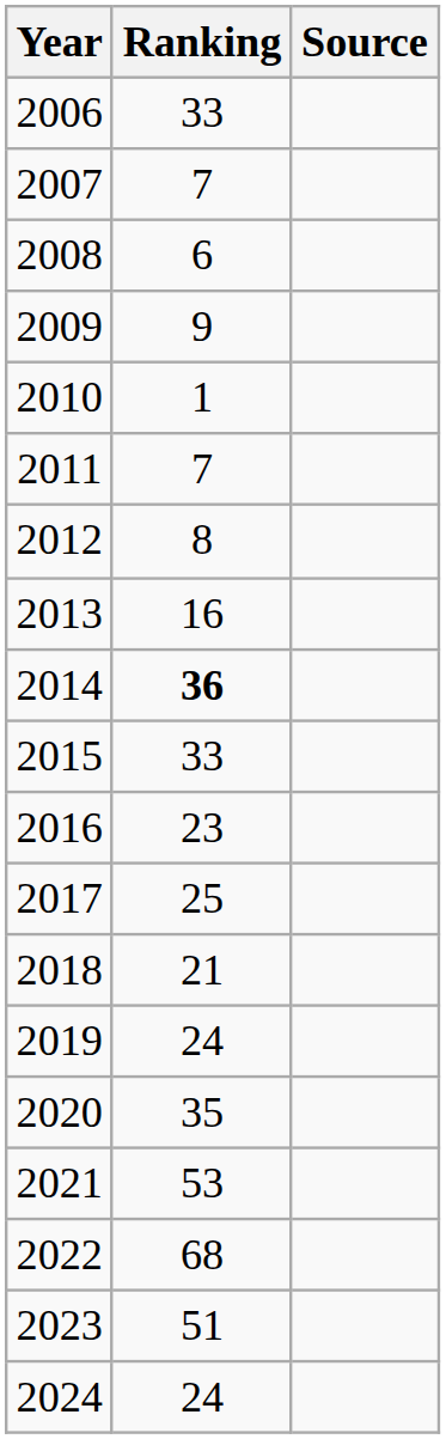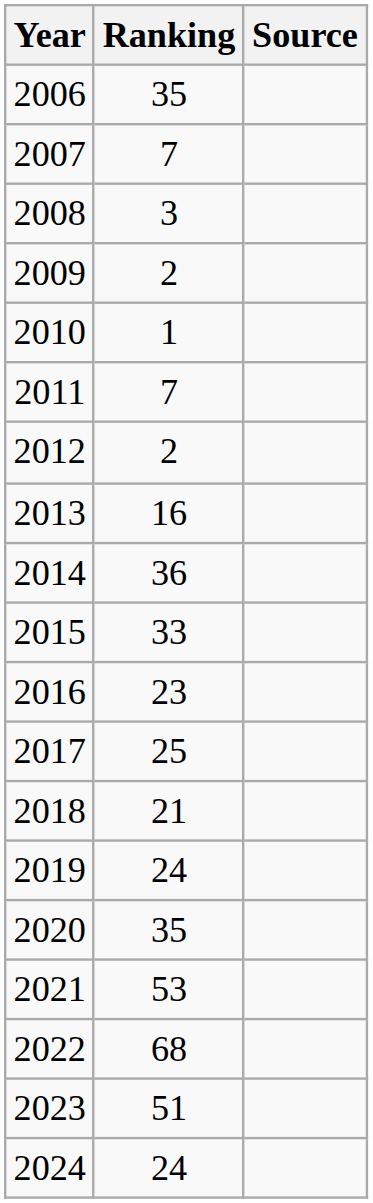 <table class="wikitable" style="text-align:center; font-size: 95%;">
 <tr>
 <th>Year</th>
 <th>Ranking</th>
 <th>Source</th>
 </tr>
 <tr>
 <td>2006</td>
-<td>33</td>
+<td>35</td>
 <td></td>
 </tr>
 <tr>
 <td>2007</td>
 <td>7</td>
 <td></td>
 </tr>
 <tr>
 <td>2008</td>
-<td>6</td>
+<td>3</td>
 <td></td>
 </tr>
 <tr>
 <td>2009</td>
-<td>9</td>
+<td>2</td>
 <td></td>
 </tr>
 <tr>
 <td>2010</td>
 <td>1</td>
 <td></td>
 </tr>
 <tr>
 <td>2011</td>
 <td>7</td>
 <td></td>
 </tr>
 <tr>
 <td>2012</td>
-<td>8</td>
+<td>2</td>
 <td></td>
 </tr>
 <tr>
 <td>2013</td>
 <td>16</td>
 <td></td>
 </tr>
 <tr>
 <td>2014</td>
-<td><strong>36</strong></td>
+<td>36</td>
 <td></td>
 </tr>
 <tr>
 <td>2015</td>
 <td>33</td>
 <td></td>
 </tr>
 <tr>
 <td>2016</td>
 <td>23</td>
 <td></td>
 </tr>
 <tr>
 <td>2017</td>
 <td>25</td>
 <td></td>
 </tr>
 <tr>
 <td>2018</td>
 <td>21</td>
 <td></td>
 </tr>
 <tr>
 <td>2019</td>
 <td>24</td>
 <td></td>
 </tr>
 <tr>
 <td>2020</td>
 <td>35</td>
 <td></td>
 </tr>
 <tr>
 <td>2021</td>
 <td>53</td>
 <td></td>
 </tr>
 <tr>
 <td>2022</td>
 <td>68</td>
 <td></td>
 </tr>
 <tr>
 <td>2023</td>
 <td>51</td>
 <td></td>
 </tr>
 <tr>
 <td>2024</td>
 <td>24</td>
 <td></td>
 </tr>
 </table>
